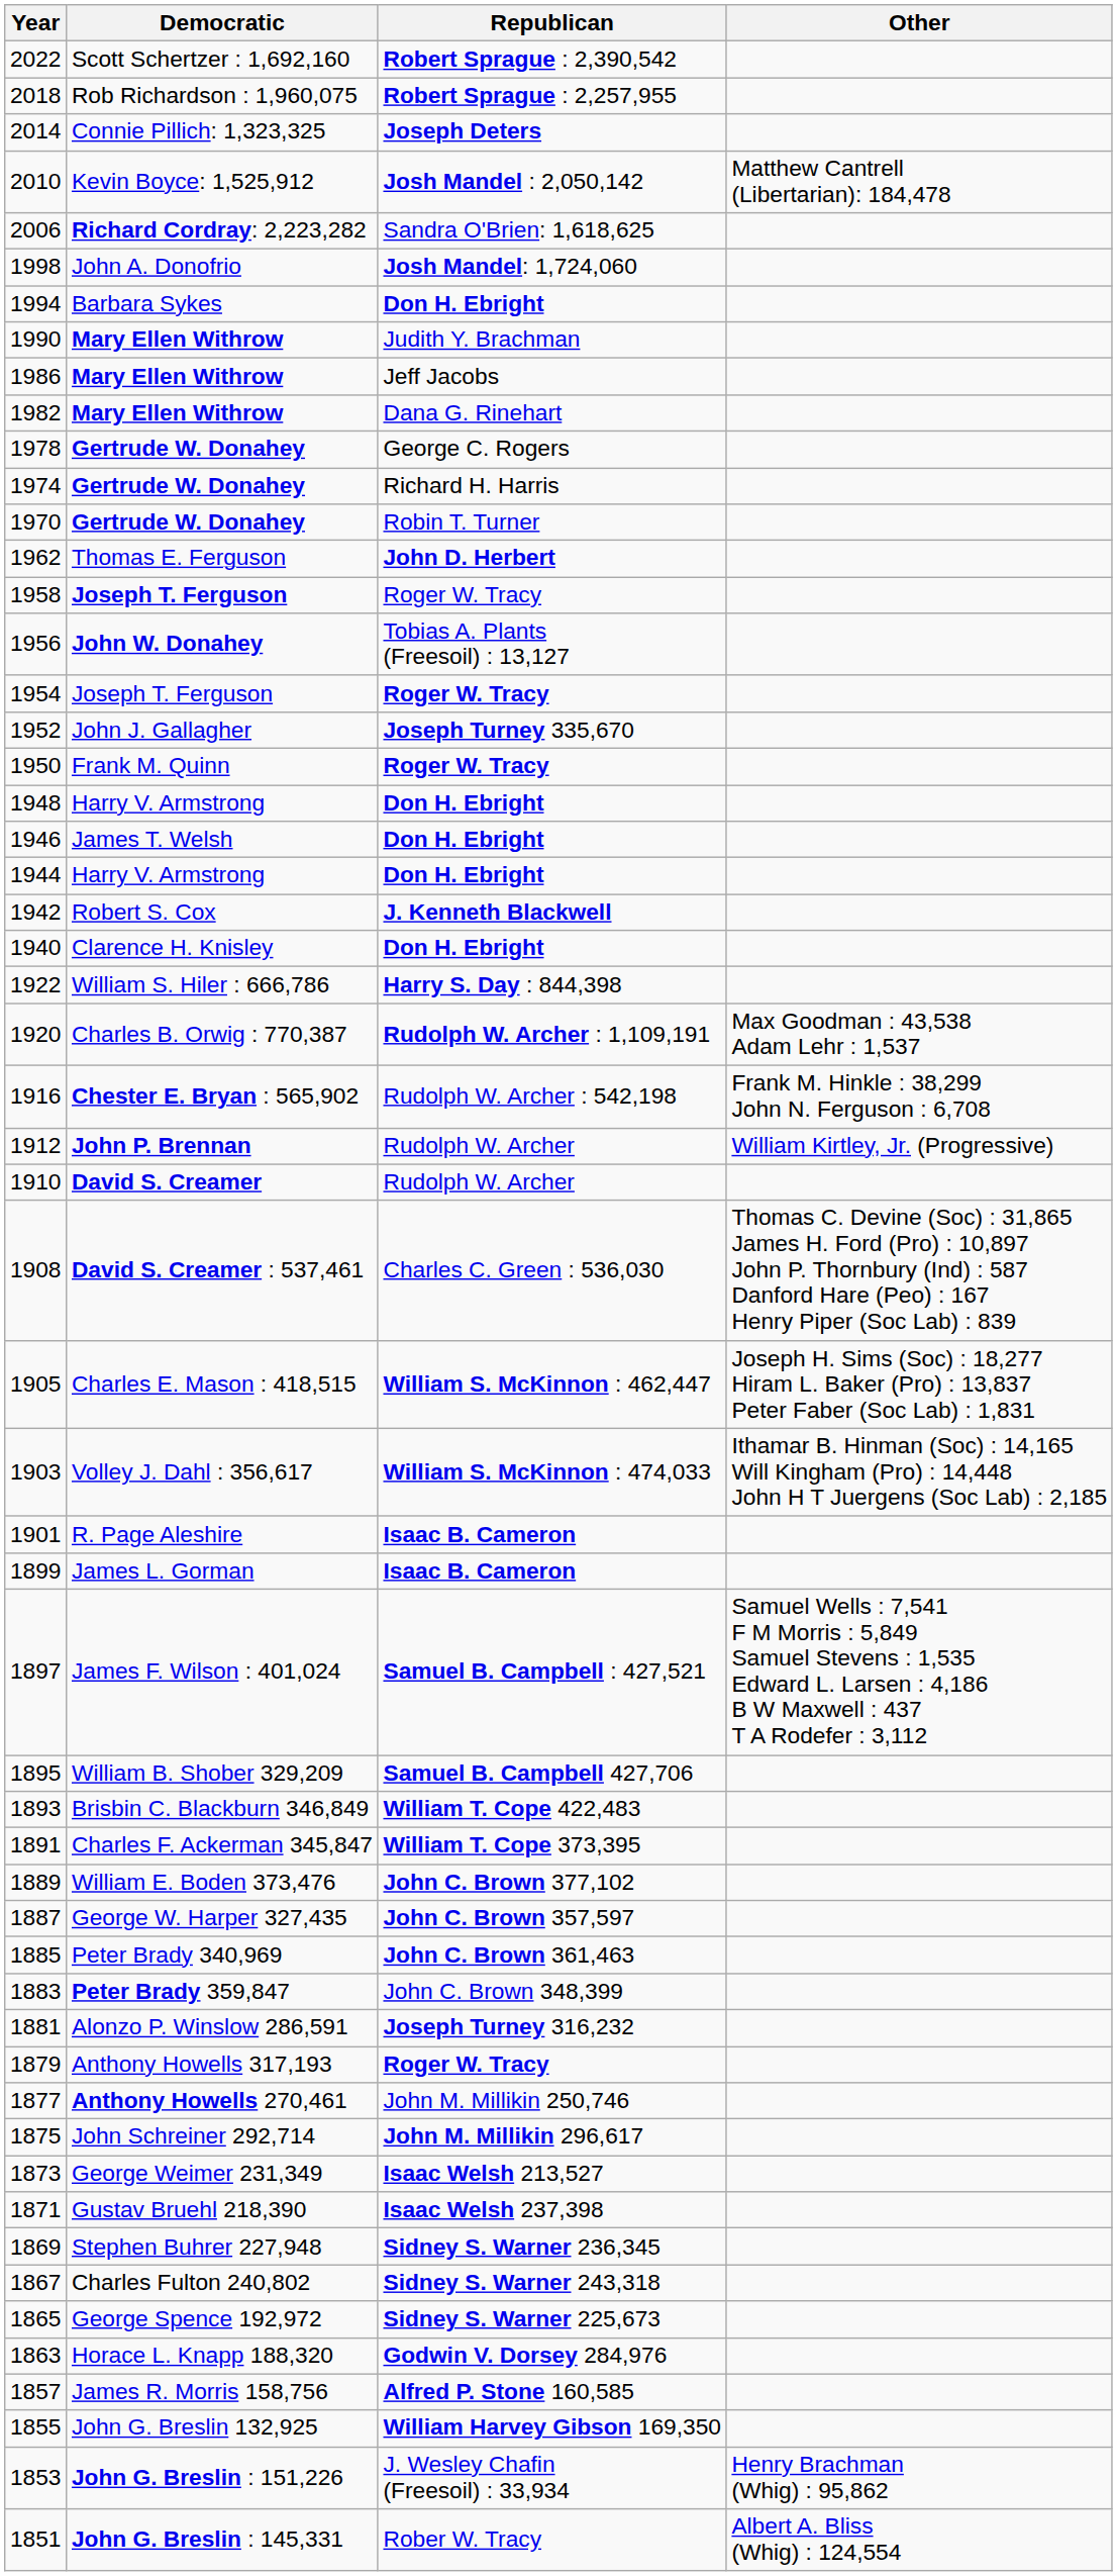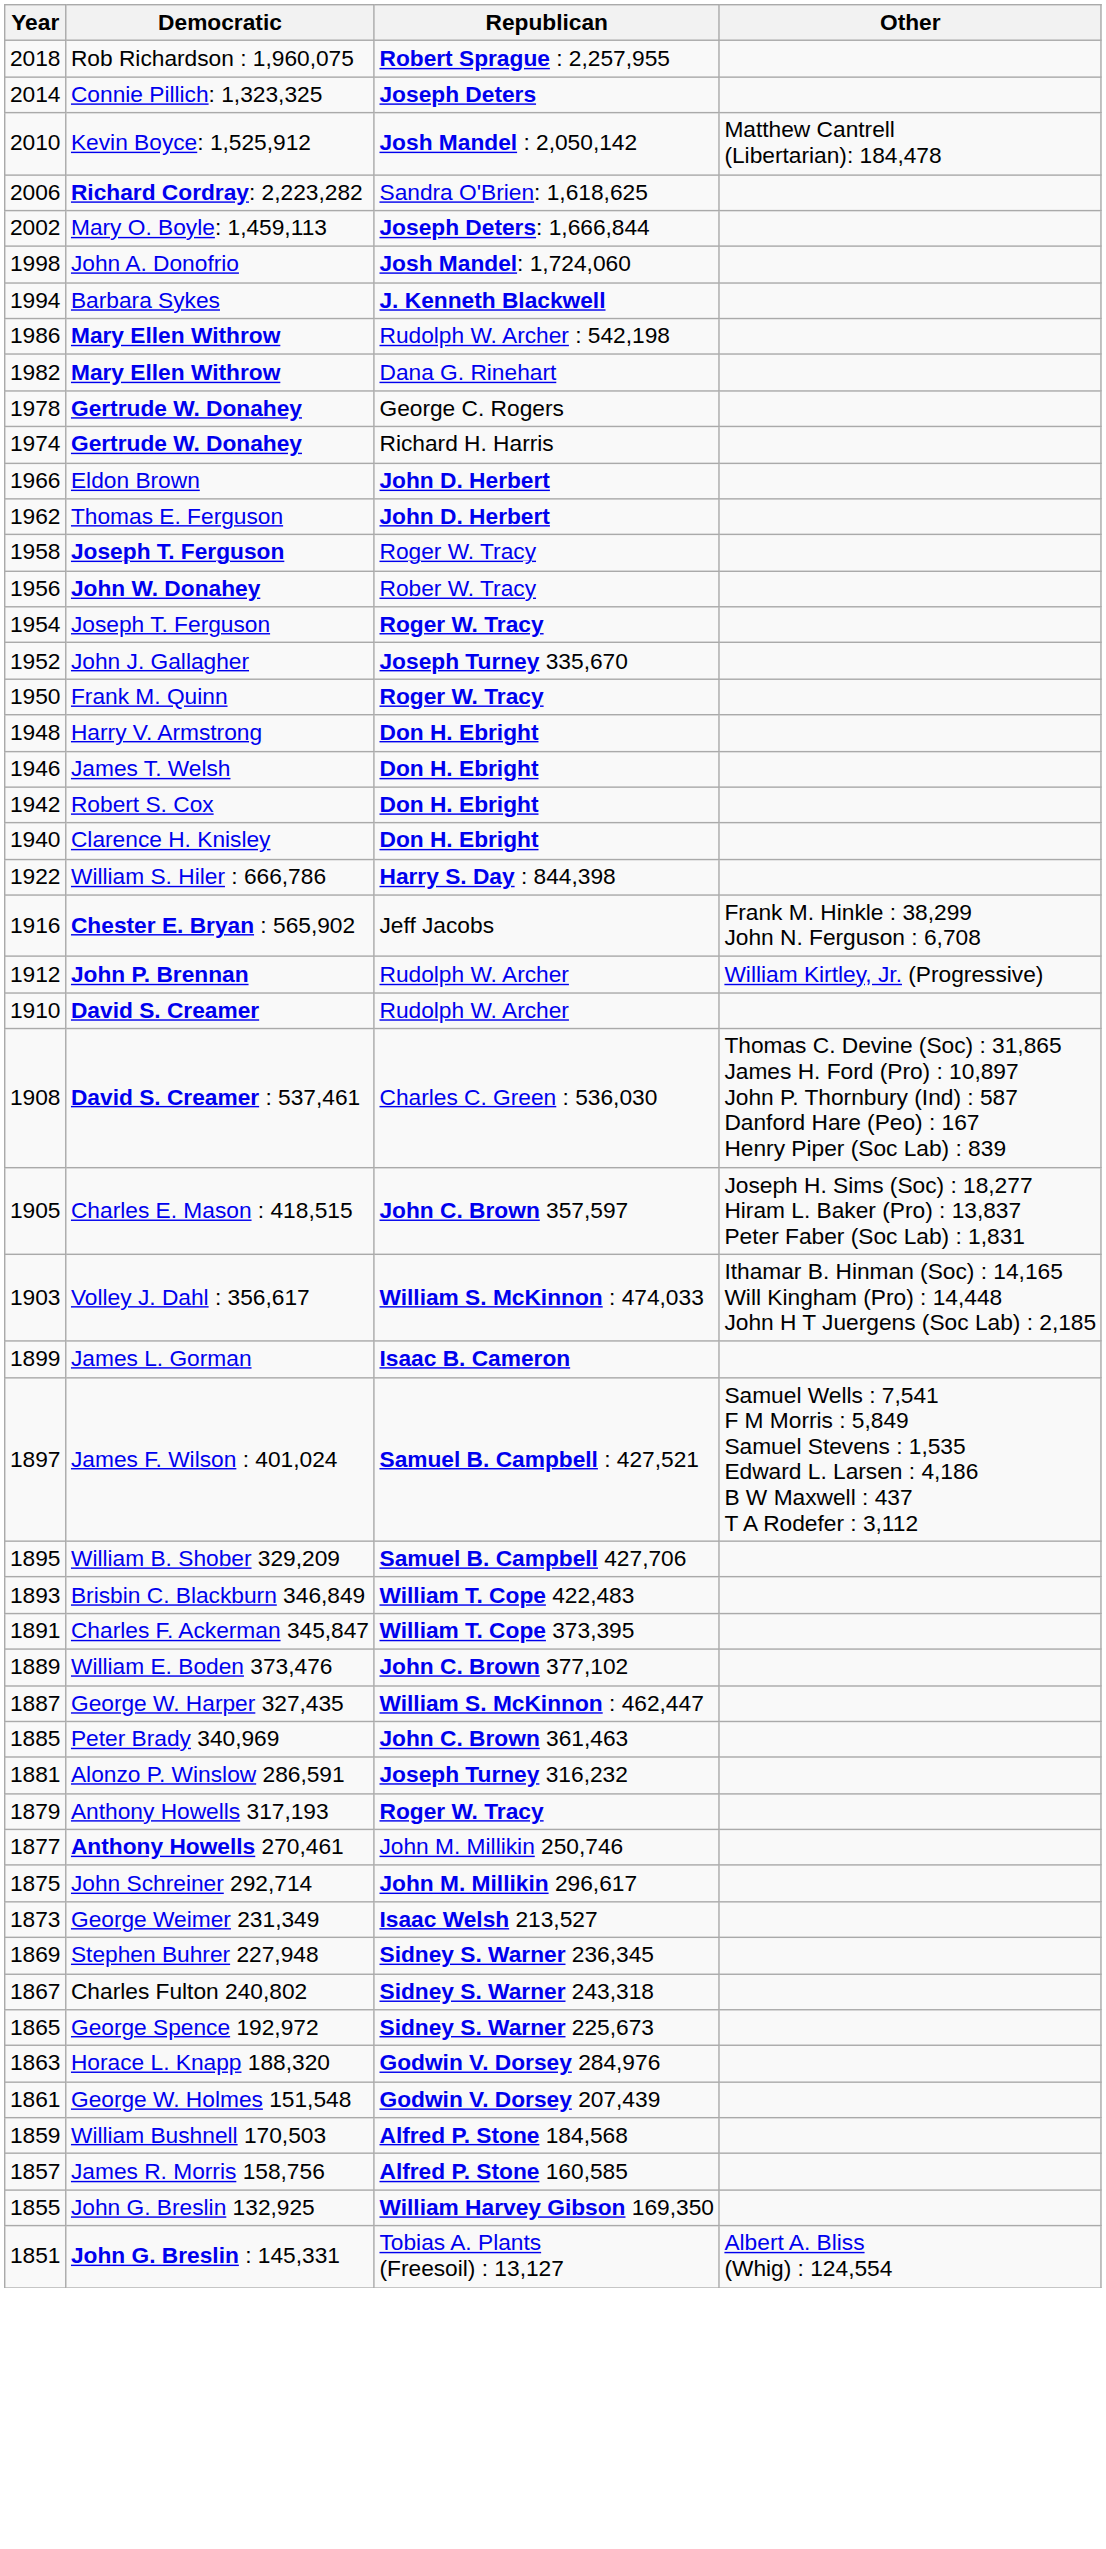 <table class="wikitable">
 <tr>
 <th>Year</th>
 <th>Democratic</th>
 <th>Republican</th>
 <th>Other</th>
-</tr>
-<tr>
-<td>2022</td>
-<td>Scott Schertzer : 1,692,160</td>
-<td><strong><a href='#'>Robert Sprague</a></strong> : 2,390,542</td>
-<td> </td>
 </tr>
 <tr>
 <td>2018</td>
 <td>Rob Richardson : 1,960,075</td>
 <td><strong><a href='#'>Robert Sprague</a></strong> : 2,257,955</td>
 <td> </td>
 </tr>
 <tr>
 <td>2014</td>
 <td><a href='#'>Connie Pillich</a>: 1,323,325</td>
 <td><strong><a href='#'>Joseph Deters</a></strong></td>
 <td> </td>
 </tr>
 <tr>
 <td>2010</td>
 <td><a href='#'>Kevin Boyce</a>: 1,525,912</td>
 <td><strong><a href='#'>Josh Mandel</a></strong> : 2,050,142</td>
 <td>Matthew Cantrell<br>(Libertarian): 184,478</td>
 </tr>
 <tr>
 <td>2006</td>
 <td><strong><a href='#'>Richard Cordray</a></strong>: 2,223,282</td>
 <td><a href='#'>Sandra O'Brien</a>: 1,618,625</td>
 <td> </td>
 </tr>
 <tr>
+<td>2002</td>
+<td><a href='#'>Mary O. Boyle</a>: 1,459,113</td>
+<td><strong><a href='#'>Joseph Deters</a></strong>: 1,666,844</td>
+<td> </td>
+</tr>
+<tr>
 <td>1998</td>
 <td><a href='#'>John A. Donofrio</a></td>
 <td><strong><a href='#'>Josh Mandel</a></strong>: 1,724,060</td>
 <td> </td>
 </tr>
 <tr>
 <td>1994</td>
 <td><a href='#'>Barbara Sykes</a></td>
-<td><strong><a href='#'>Don H. Ebright</a></strong></td>
-<td> </td>
-</tr>
-<tr>
-<td>1990</td>
-<td><strong><a href='#'>Mary Ellen Withrow</a></strong></td>
-<td><a href='#'>Judith Y. Brachman</a></td>
+<td><strong><a href='#'>J. Kenneth Blackwell</a></strong></td>
 <td> </td>
 </tr>
 <tr>
 <td>1986</td>
 <td><strong><a href='#'>Mary Ellen Withrow</a></strong></td>
-<td>Jeff Jacobs</td>
+<td><a href='#'>Rudolph W. Archer</a> : 542,198</td>
 <td> </td>
 </tr>
 <tr>
 <td>1982</td>
 <td><strong><a href='#'>Mary Ellen Withrow</a></strong></td>
 <td><a href='#'>Dana G. Rinehart</a></td>
 <td> </td>
 </tr>
 <tr>
 <td>1978</td>
 <td><strong><a href='#'>Gertrude W. Donahey</a></strong></td>
 <td>George C. Rogers</td>
 <td> </td>
 </tr>
 <tr>
 <td>1974</td>
 <td><strong><a href='#'>Gertrude W. Donahey</a></strong></td>
 <td>Richard H. Harris</td>
 <td> </td>
 </tr>
 <tr>
-<td>1970</td>
-<td><strong><a href='#'>Gertrude W. Donahey</a></strong></td>
-<td><a href='#'>Robin T. Turner</a></td>
+<td>1966</td>
+<td><a href='#'>Eldon Brown</a></td>
+<td><strong><a href='#'>John D. Herbert</a></strong></td>
 <td> </td>
 </tr>
 <tr>
 <td>1962</td>
 <td><a href='#'>Thomas E. Ferguson</a></td>
 <td><strong><a href='#'>John D. Herbert</a></strong></td>
 <td> </td>
 </tr>
 <tr>
 <td>1958</td>
 <td><strong><a href='#'>Joseph T. Ferguson</a></strong></td>
 <td><a href='#'>Roger W. Tracy</a></td>
 <td> </td>
 </tr>
 <tr>
 <td>1956</td>
 <td><strong><a href='#'>John W. Donahey</a></strong></td>
-<td><a href='#'>Tobias A. Plants</a><br>(Freesoil) : 13,127</td>
+<td><a href='#'>Rober W. Tracy</a></td>
 <td> </td>
 </tr>
 <tr>
 <td>1954</td>
 <td><a href='#'>Joseph T. Ferguson</a></td>
 <td><strong><a href='#'>Roger W. Tracy</a></strong></td>
 <td> </td>
 </tr>
 <tr>
 <td>1952</td>
 <td><a href='#'>John J. Gallagher</a></td>
 <td><strong><a href='#'>Joseph Turney</a></strong> 335,670</td>
 <td> </td>
 </tr>
 <tr>
 <td>1950</td>
 <td><a href='#'>Frank M. Quinn</a></td>
 <td><strong><a href='#'>Roger W. Tracy</a></strong></td>
 <td> </td>
 </tr>
 <tr>
 <td>1948</td>
 <td><a href='#'>Harry V. Armstrong</a></td>
 <td><strong><a href='#'>Don H. Ebright</a></strong></td>
 <td> </td>
 </tr>
 <tr>
 <td>1946</td>
 <td><a href='#'>James T. Welsh</a></td>
 <td><strong><a href='#'>Don H. Ebright</a></strong></td>
 <td> </td>
 </tr>
 <tr>
-<td>1944</td>
-<td><a href='#'>Harry V. Armstrong</a></td>
-<td><strong><a href='#'>Don H. Ebright</a></strong></td>
-<td> </td>
-</tr>
-<tr>
 <td>1942</td>
 <td><a href='#'>Robert S. Cox</a></td>
-<td><strong><a href='#'>J. Kenneth Blackwell</a></strong></td>
+<td><strong><a href='#'>Don H. Ebright</a></strong></td>
 <td> </td>
 </tr>
 <tr>
 <td>1940</td>
 <td><a href='#'>Clarence H. Knisley</a></td>
 <td><strong><a href='#'>Don H. Ebright</a></strong></td>
 <td> </td>
 </tr>
 <tr>
 <td>1922</td>
 <td><a href='#'>William S. Hiler</a> : 666,786</td>
 <td><strong><a href='#'>Harry S. Day</a></strong> : 844,398</td>
 <td> </td>
 </tr>
 <tr>
-<td>1920</td>
-<td><a href='#'>Charles B. Orwig</a> : 770,387</td>
-<td><strong><a href='#'>Rudolph W. Archer</a></strong> : 1,109,191</td>
-<td>Max Goodman : 43,538 <br>Adam Lehr : 1,537</td>
-</tr>
-<tr>
 <td>1916</td>
 <td><strong><a href='#'>Chester E. Bryan</a></strong> : 565,902</td>
-<td><a href='#'>Rudolph W. Archer</a> : 542,198</td>
+<td>Jeff Jacobs</td>
 <td>Frank M. Hinkle : 38,299<br>John N. Ferguson : 6,708</td>
 </tr>
 <tr>
 <td>1912</td>
 <td><strong><a href='#'>John P. Brennan</a></strong></td>
 <td><a href='#'>Rudolph W. Archer</a></td>
 <td><a href='#'>William Kirtley, Jr.</a> (Progressive)</td>
 </tr>
 <tr>
 <td>1910</td>
 <td><strong><a href='#'>David S. Creamer</a></strong></td>
 <td><a href='#'>Rudolph W. Archer</a></td>
 <td> </td>
 </tr>
 <tr>
 <td>1908</td>
 <td><strong><a href='#'>David S. Creamer</a></strong> : 537,461</td>
 <td><a href='#'>Charles C. Green</a> : 536,030</td>
 <td>Thomas C. Devine (Soc) : 31,865<br>James H. Ford (Pro) : 10,897<br>John P. Thornbury (Ind) : 587<br>Danford Hare (Peo) : 167<br>Henry Piper (Soc Lab) : 839</td>
 </tr>
 <tr>
 <td>1905</td>
 <td><a href='#'>Charles E. Mason</a> : 418,515</td>
-<td><strong><a href='#'>William S. McKinnon</a></strong> : 462,447</td>
+<td><strong><a href='#'>John C. Brown</a></strong> 357,597</td>
 <td>Joseph H. Sims (Soc) : 18,277<br>Hiram L. Baker (Pro) : 13,837<br>Peter Faber (Soc Lab) : 1,831</td>
 </tr>
 <tr>
 <td>1903</td>
 <td><a href='#'>Volley J. Dahl</a> : 356,617</td>
 <td><strong><a href='#'>William S. McKinnon</a></strong> : 474,033</td>
 <td>Ithamar B. Hinman (Soc) : 14,165<br>Will Kingham (Pro) : 14,448<br>John H T Juergens (Soc Lab) : 2,185</td>
-</tr>
-<tr>
-<td>1901</td>
-<td><a href='#'>R. Page Aleshire</a></td>
-<td><strong><a href='#'>Isaac B. Cameron</a></strong></td>
-<td> </td>
 </tr>
 <tr>
 <td>1899</td>
 <td><a href='#'>James L. Gorman</a></td>
 <td><strong><a href='#'>Isaac B. Cameron</a></strong></td>
 <td> </td>
 </tr>
 <tr>
 <td>1897</td>
 <td><a href='#'>James F. Wilson</a> : 401,024</td>
 <td><strong><a href='#'>Samuel B. Campbell</a></strong> : 427,521</td>
 <td>Samuel Wells : 7,541<br>F M Morris : 5,849<br>Samuel Stevens : 1,535<br>Edward L. Larsen : 4,186<br>B W Maxwell : 437<br>T A Rodefer : 3,112</td>
 </tr>
 <tr>
 <td>1895</td>
 <td><a href='#'>William B. Shober</a> 329,209</td>
 <td><strong><a href='#'>Samuel B. Campbell</a></strong> 427,706</td>
 <td> </td>
 </tr>
 <tr>
 <td>1893</td>
 <td><a href='#'>Brisbin C. Blackburn</a> 346,849</td>
 <td><strong><a href='#'>William T. Cope</a></strong> 422,483</td>
 <td> </td>
 </tr>
 <tr>
 <td>1891</td>
 <td><a href='#'>Charles F. Ackerman</a> 345,847</td>
 <td><strong><a href='#'>William T. Cope</a></strong> 373,395</td>
 <td> </td>
 </tr>
 <tr>
 <td>1889</td>
 <td><a href='#'>William E. Boden</a> 373,476</td>
 <td><strong><a href='#'>John C. Brown</a></strong> 377,102</td>
 <td> </td>
 </tr>
 <tr>
 <td>1887</td>
 <td><a href='#'>George W. Harper</a> 327,435</td>
-<td><strong><a href='#'>John C. Brown</a></strong> 357,597</td>
+<td><strong><a href='#'>William S. McKinnon</a></strong> : 462,447</td>
 <td> </td>
 </tr>
 <tr>
 <td>1885</td>
 <td><a href='#'>Peter Brady</a> 340,969</td>
 <td><strong><a href='#'>John C. Brown</a></strong> 361,463</td>
-<td> </td>
-</tr>
-<tr>
-<td>1883</td>
-<td><strong><a href='#'>Peter Brady</a></strong> 359,847</td>
-<td><a href='#'>John C. Brown</a> 348,399</td>
 <td> </td>
 </tr>
 <tr>
 <td>1881</td>
 <td><a href='#'>Alonzo P. Winslow</a> 286,591</td>
 <td><strong><a href='#'>Joseph Turney</a></strong> 316,232</td>
 <td> </td>
 </tr>
 <tr>
 <td>1879</td>
 <td><a href='#'>Anthony Howells</a> 317,193</td>
 <td><strong><a href='#'>Roger W. Tracy</a></strong></td>
 <td> </td>
 </tr>
 <tr>
 <td>1877</td>
 <td><strong><a href='#'>Anthony Howells</a></strong> 270,461</td>
 <td><a href='#'>John M. Millikin</a> 250,746</td>
 <td> </td>
 </tr>
 <tr>
 <td>1875</td>
 <td><a href='#'>John Schreiner</a> 292,714</td>
 <td><strong><a href='#'>John M. Millikin</a></strong> 296,617</td>
 <td> </td>
 </tr>
 <tr>
 <td>1873</td>
 <td><a href='#'>George Weimer</a> 231,349</td>
 <td><strong><a href='#'>Isaac Welsh</a></strong> 213,527</td>
 <td> </td>
 </tr>
 <tr>
-<td>1871</td>
-<td><a href='#'>Gustav Bruehl</a> 218,390</td>
-<td><strong><a href='#'>Isaac Welsh</a></strong> 237,398</td>
-<td> </td>
-</tr>
-<tr>
 <td>1869</td>
 <td><a href='#'>Stephen Buhrer</a> 227,948</td>
 <td><strong><a href='#'>Sidney S. Warner</a></strong> 236,345</td>
 <td> </td>
 </tr>
 <tr>
 <td>1867</td>
 <td>Charles Fulton 240,802</td>
 <td><strong><a href='#'>Sidney S. Warner</a></strong> 243,318</td>
 <td> </td>
 </tr>
 <tr>
 <td>1865</td>
 <td><a href='#'>George Spence</a> 192,972</td>
 <td><strong><a href='#'>Sidney S. Warner</a></strong> 225,673</td>
 <td> </td>
 </tr>
 <tr>
 <td>1863</td>
 <td><a href='#'>Horace L. Knapp</a> 188,320</td>
 <td><strong><a href='#'>Godwin V. Dorsey</a></strong> 284,976</td>
 <td> </td>
 </tr>
 <tr>
+<td>1861</td>
+<td><a href='#'>George W. Holmes</a> 151,548</td>
+<td><strong><a href='#'>Godwin V. Dorsey</a></strong> 207,439</td>
+<td> </td>
+</tr>
+<tr>
+<td>1859</td>
+<td><a href='#'>William Bushnell</a> 170,503</td>
+<td><strong><a href='#'>Alfred P. Stone</a></strong> 184,568</td>
+<td> </td>
+</tr>
+<tr>
 <td>1857</td>
 <td><a href='#'>James R. Morris</a> 158,756</td>
 <td><strong><a href='#'>Alfred P. Stone</a></strong> 160,585</td>
 <td> </td>
 </tr>
 <tr>
 <td>1855</td>
 <td><a href='#'>John G. Breslin</a> 132,925</td>
 <td><strong><a href='#'>William Harvey Gibson</a></strong> 169,350</td>
 <td> </td>
 </tr>
 <tr>
-<td>1853</td>
-<td><strong><a href='#'>John G. Breslin</a></strong> : 151,226</td>
-<td><a href='#'>J. Wesley Chafin</a><br>(Freesoil) : 33,934</td>
-<td><a href='#'>Henry Brachman</a><br>(Whig) : 95,862</td>
-</tr>
-<tr>
 <td>1851</td>
 <td><strong><a href='#'>John G. Breslin</a></strong> : 145,331</td>
-<td><a href='#'>Rober W. Tracy</a></td>
+<td><a href='#'>Tobias A. Plants</a><br>(Freesoil) : 13,127</td>
 <td><a href='#'>Albert A. Bliss</a><br>(Whig) : 124,554</td>
 </tr>
 </table>
